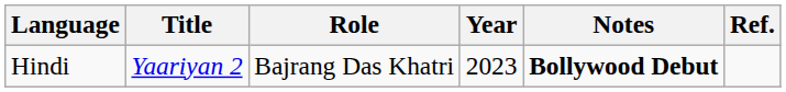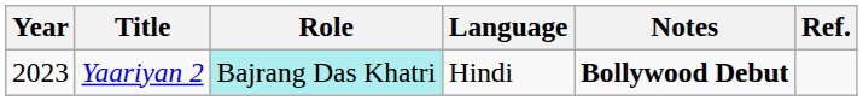 <table class="wikitable">
 <tr>
-<th>Language</th>
+<th>Year</th>
 <th>Title</th>
 <th>Role</th>
-<th>Year</th>
+<th>Language</th>
 <th>Notes</th>
 <th>Ref.</th>
 </tr>
 <tr>
+<td>2023</td>
+<td><em><a href='#'>Yaariyan 2</a></em></td>
+<td style="background: paleturquoise;">Bajrang Das Khatri</td>
 <td>Hindi</td>
-<td><em><a href='#'>Yaariyan 2</a></em></td>
-<td>Bajrang Das Khatri</td>
-<td>2023</td>
 <td><strong>Bollywood Debut</strong></td>
 <td></td>
 </tr>
 </table>
